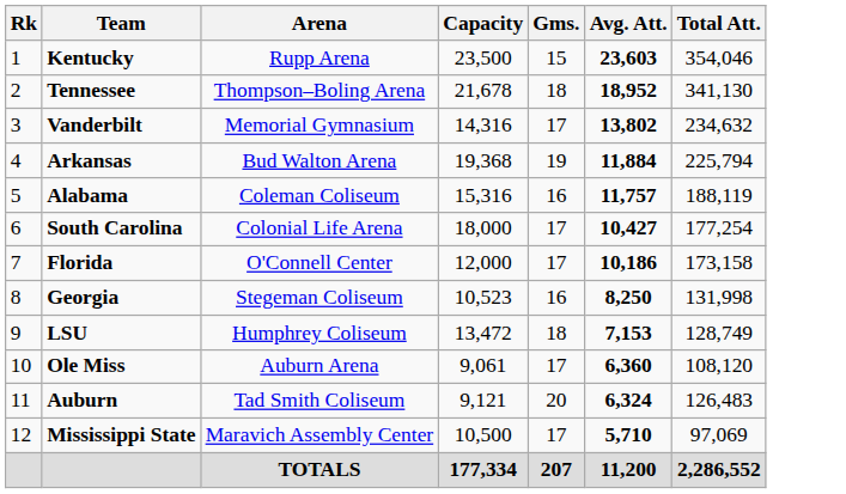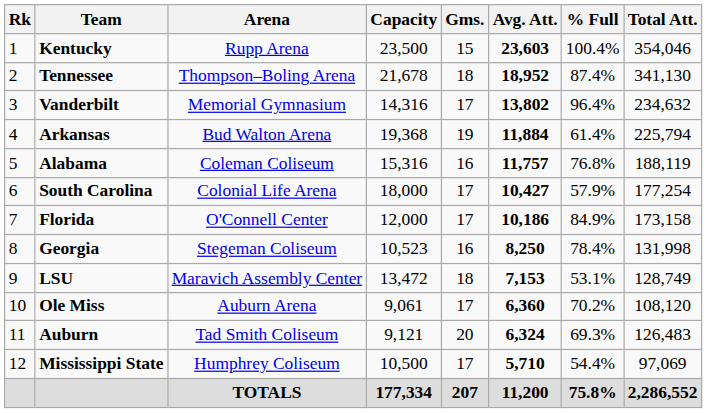 <table class="sortable wikitable" style="white-space:nowrap; font-size:90%;">
 <tr>
 <th>Rk</th>
 <th>Team</th>
 <th>Arena</th>
 <th>Capacity</th>
 <th>Gms.</th>
 <th>Avg. Att.</th>
+<th>% Full</th>
 <th>Total Att.</th>
 </tr>
 <tr>
 <td>1</td>
 <td><strong>Kentucky</strong></td>
 <td style ="text-align:center"><a href='#'>Rupp Arena</a></td>
 <td style ="text-align:center">23,500</td>
 <td style ="text-align:center">15</td>
 <td style ="text-align:center"><strong>23,603</strong></td>
+<td style ="text-align:center">100.4%</td>
 <td style ="text-align:center">354,046</td>
 </tr>
 <tr>
 <td>2</td>
 <td><strong>Tennessee</strong></td>
 <td style ="text-align:center"><a href='#'>Thompson–Boling Arena</a></td>
 <td style ="text-align:center">21,678</td>
 <td style ="text-align:center">18</td>
 <td style ="text-align:center"><strong>18,952</strong></td>
+<td style ="text-align:center">87.4%</td>
 <td style ="text-align:center">341,130</td>
 </tr>
 <tr>
 <td>3</td>
 <td><strong>Vanderbilt</strong></td>
 <td style ="text-align:center"><a href='#'>Memorial Gymnasium</a></td>
 <td style ="text-align:center">14,316</td>
 <td style ="text-align:center">17</td>
 <td style ="text-align:center"><strong>13,802</strong></td>
+<td style ="text-align:center">96.4%</td>
 <td style ="text-align:center">234,632</td>
 </tr>
 <tr>
 <td>4</td>
 <td><strong>Arkansas</strong></td>
 <td style ="text-align:center"><a href='#'>Bud Walton Arena</a></td>
 <td style ="text-align:center">19,368</td>
 <td style ="text-align:center">19</td>
 <td style ="text-align:center"><strong>11,884</strong></td>
+<td style ="text-align:center">61.4%</td>
 <td style ="text-align:center">225,794</td>
 </tr>
 <tr>
 <td>5</td>
 <td><strong>Alabama</strong></td>
 <td style ="text-align:center"><a href='#'>Coleman Coliseum</a></td>
 <td style ="text-align:center">15,316</td>
 <td style ="text-align:center">16</td>
 <td style ="text-align:center"><strong>11,757</strong></td>
+<td style ="text-align:center">76.8%</td>
 <td style ="text-align:center">188,119</td>
 </tr>
 <tr>
 <td>6</td>
 <td><strong>South Carolina</strong></td>
 <td style ="text-align:center"><a href='#'>Colonial Life Arena</a></td>
 <td style ="text-align:center">18,000</td>
 <td style ="text-align:center">17</td>
 <td style ="text-align:center"><strong>10,427</strong></td>
+<td style ="text-align:center">57.9%</td>
 <td style ="text-align:center">177,254</td>
 </tr>
 <tr>
 <td>7</td>
 <td><strong>Florida</strong></td>
 <td style ="text-align:center"><a href='#'>O'Connell Center</a></td>
 <td style ="text-align:center">12,000</td>
 <td style ="text-align:center">17</td>
 <td style ="text-align:center"><strong>10,186</strong></td>
+<td style ="text-align:center">84.9%</td>
 <td style ="text-align:center">173,158</td>
 </tr>
 <tr>
 <td>8</td>
 <td><strong>Georgia</strong></td>
 <td style ="text-align:center"><a href='#'>Stegeman Coliseum</a></td>
 <td style ="text-align:center">10,523</td>
 <td style ="text-align:center">16</td>
 <td style ="text-align:center"><strong>8,250</strong></td>
+<td style ="text-align:center">78.4%</td>
 <td style ="text-align:center">131,998</td>
 </tr>
 <tr>
 <td>9</td>
 <td><strong>LSU</strong></td>
-<td style ="text-align:center"><a href='#'>Humphrey Coliseum</a></td>
+<td style ="text-align:center"><a href='#'>Maravich Assembly Center</a></td>
 <td style ="text-align:center">13,472</td>
 <td style ="text-align:center">18</td>
 <td style ="text-align:center"><strong>7,153</strong></td>
+<td style ="text-align:center">53.1%</td>
 <td style ="text-align:center">128,749</td>
 </tr>
 <tr>
 <td>10</td>
 <td><strong>Ole Miss</strong></td>
 <td style ="text-align:center"><a href='#'>Auburn Arena</a></td>
 <td style ="text-align:center">9,061</td>
 <td style ="text-align:center">17</td>
 <td style ="text-align:center"><strong>6,360</strong></td>
+<td style ="text-align:center">70.2%</td>
 <td style ="text-align:center">108,120</td>
 </tr>
 <tr>
 <td>11</td>
 <td><strong>Auburn</strong></td>
 <td style ="text-align:center"><a href='#'>Tad Smith Coliseum</a></td>
 <td style ="text-align:center">9,121</td>
 <td style ="text-align:center">20</td>
 <td style ="text-align:center"><strong>6,324</strong></td>
+<td style ="text-align:center">69.3%</td>
 <td style ="text-align:center">126,483</td>
 </tr>
 <tr>
 <td>12</td>
 <td><strong>Mississippi State</strong></td>
-<td style ="text-align:center"><a href='#'>Maravich Assembly Center</a></td>
+<td style ="text-align:center"><a href='#'>Humphrey Coliseum</a></td>
 <td style ="text-align:center">10,500</td>
 <td style ="text-align:center">17</td>
 <td style ="text-align:center"><strong>5,710</strong></td>
+<td style ="text-align:center">54.4%</td>
 <td style ="text-align:center">97,069</td>
 </tr>
 <tr class="sortbottom"  style="text-align:center; background:#ddd;">
 <td> </td>
 <td> </td>
 <td><strong>TOTALS</strong></td>
 <td><strong>177,334</strong></td>
 <td><strong>207</strong></td>
 <td><strong>11,200</strong></td>
+<td><strong>75.8%</strong></td>
 <td><strong>2,286,552</strong></td>
 </tr>
 </table>
